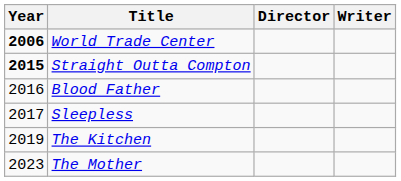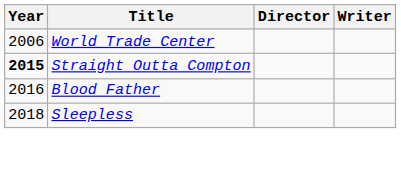 <table class="wikitable">
 <tr>
 <th>Year</th>
 <th>Title</th>
 <th>Director</th>
 <th>Writer</th>
 </tr>
 <tr>
-<td><strong>2006</strong></td>
+<td>2006</td>
 <td><em><a href='#'>World Trade Center</a></em></td>
 <td></td>
 <td></td>
 </tr>
 <tr>
 <td><strong>2015</strong></td>
 <td><em><a href='#'>Straight Outta Compton</a></em></td>
 <td></td>
 <td></td>
 </tr>
 <tr>
 <td>2016</td>
 <td><em><a href='#'>Blood Father</a></em></td>
 <td></td>
 <td></td>
 </tr>
 <tr>
-<td>2017</td>
+<td>2018</td>
 <td><em><a href='#'>Sleepless</a></em></td>
 <td></td>
 <td></td>
 </tr>
-<tr>
-<td>2019</td>
-<td><em><a href='#'>The Kitchen</a></em></td>
-<td></td>
-<td></td>
-</tr>
-<tr>
-<td>2023</td>
-<td><em><a href='#'>The Mother</a></em></td>
-<td></td>
-<td></td>
-</tr>
 </table>
